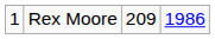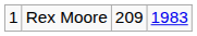 <table class="wikitable">
 <tr>
 </tr>
 <tr>
 <td>1</td>
 <td>Rex Moore</td>
 <td>209</td>
-<td><a href='#'>1986</a></td>
+<td><a href='#'>1983</a></td>
 </tr>
 </table>
